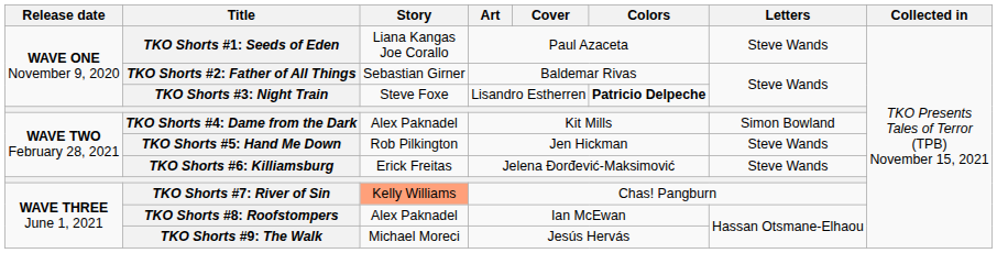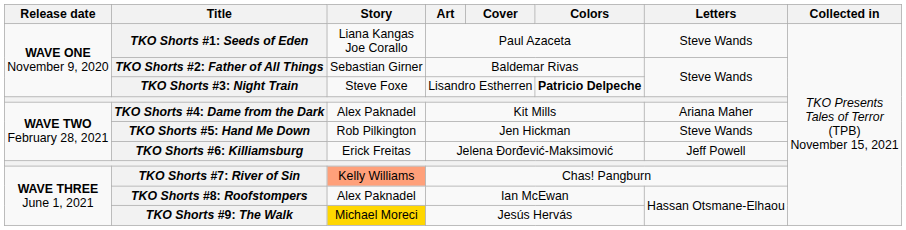 <table class="wikitable" style="text-align: center">
 <tr>
 <th>Release date</th>
 <th>Title</th>
 <th>Story</th>
 <th>Art</th>
 <th>Cover</th>
 <th>Colors</th>
 <th>Letters</th>
 <th>Collected in</th>
 </tr>
 <tr>
 <td rowspan=3><strong><span>WAVE ONE</span></strong><br>November 9, 2020</td>
 <th><em>TKO Shorts</em> #1: <em>Seeds of Eden</em></th>
 <td>Liana Kangas<br>Joe Corallo</td>
 <td colspan=3>Paul Azaceta</td>
 <td>Steve Wands</td>
 <td rowspan=11><em>TKO Presents<br>Tales of Terror</em><br> (TPB)<br>November 15, 2021</td>
 </tr>
 <tr>
 <th><em>TKO Shorts</em> #2: <em>Father of All Things</em></th>
 <td>Sebastian Girner</td>
 <td colspan=3>Baldemar Rivas</td>
 <td rowspan=2>Steve Wands</td>
 </tr>
 <tr>
 <th><em>TKO Shorts</em> #3: <em>Night Train</em></th>
 <td>Steve Foxe</td>
 <td colspan=2>Lisandro Estherren</td>
 <td><strong>Patricio Delpeche</strong></td>
 </tr>
 <tr>
 <th colspan=7></th>
 </tr>
 <tr>
 <td rowspan=3><strong><span>WAVE TWO</span></strong><br>February 28, 2021</td>
 <th><em>TKO Shorts</em> #4: <em>Dame from the Dark</em></th>
 <td>Alex Paknadel</td>
 <td colspan=3>Kit Mills</td>
-<td>Simon Bowland</td>
+<td>Ariana Maher</td>
 </tr>
 <tr>
 <th><em>TKO Shorts</em> #5: <em>Hand Me Down</em></th>
 <td>Rob Pilkington</td>
 <td colspan=3>Jen Hickman</td>
 <td>Steve Wands</td>
 </tr>
 <tr>
 <th><em>TKO Shorts</em> #6: <em>Killiamsburg</em></th>
 <td>Erick Freitas</td>
 <td colspan=3>Jelena Đorđević-Maksimović</td>
-<td>Steve Wands</td>
+<td>Jeff Powell</td>
 </tr>
 <tr>
 <th colspan=7></th>
 </tr>
 <tr>
 <td rowspan=3><strong><span>WAVE THREE</span></strong><br>June 1, 2021</td>
 <th><em>TKO Shorts</em> #7: <em>River of Sin</em></th>
 <td style="background: lightsalmon;">Kelly Williams</td>
 <td colspan=4>Chas! Pangburn</td>
 </tr>
 <tr>
 <th><em>TKO Shorts</em> #8: <em>Roofstompers</em></th>
 <td>Alex Paknadel</td>
 <td colspan=3>Ian McEwan</td>
 <td rowspan=2>Hassan Otsmane-Elhaou</td>
 </tr>
 <tr>
 <th><em>TKO Shorts</em> #9: <em>The Walk</em></th>
-<td>Michael Moreci</td>
+<td style="background: gold;">Michael Moreci</td>
 <td colspan=3>Jesús Hervás</td>
 </tr>
 </table>
